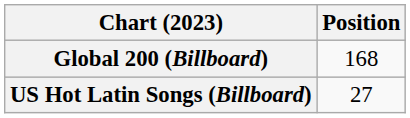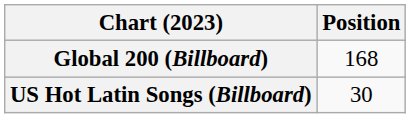 <table class="wikitable sortable plainrowheaders" style="text-align:center">
 <tr>
 <th scope="col">Chart (2023)</th>
 <th scope="col">Position</th>
 </tr>
 <tr>
 <th scope="row">Global 200 (<em>Billboard</em>)</th>
 <td>168</td>
 </tr>
 <tr>
 <th scope="row">US Hot Latin Songs (<em>Billboard</em>)</th>
-<td>27</td>
+<td>30</td>
 </tr>
 </table>
